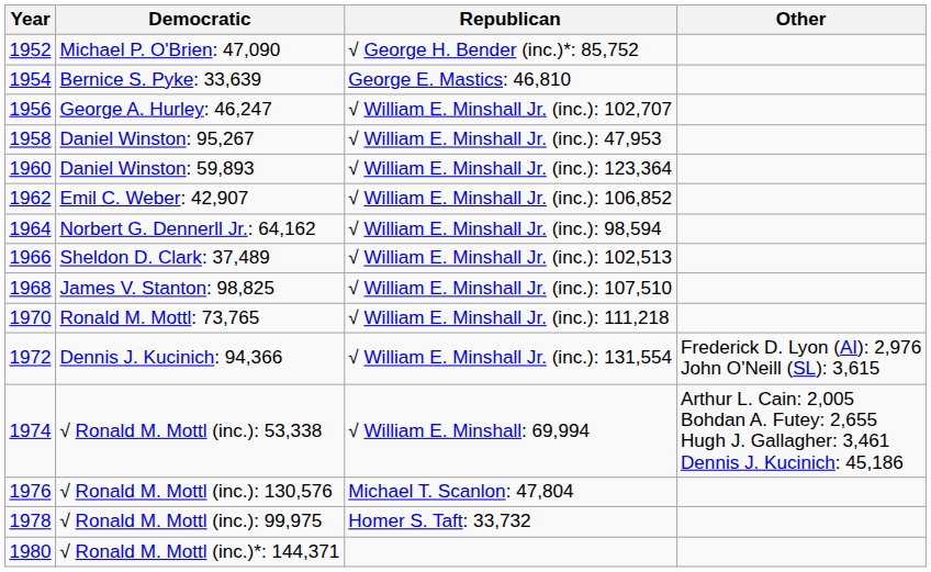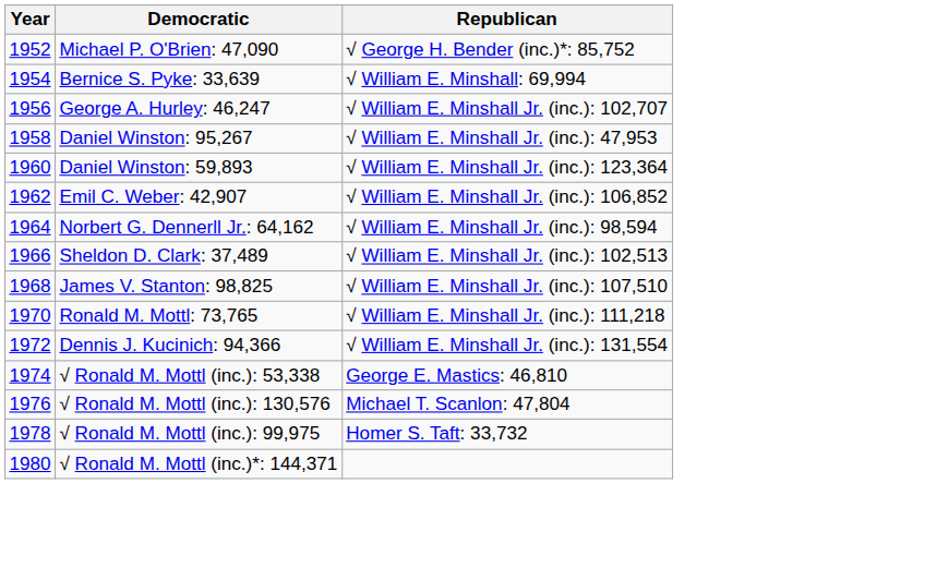 <table class=wikitable>
 <tr>
 <th>Year</th>
 <th>Democratic</th>
 <th>Republican</th>
-<th>Other</th>
 </tr>
 <tr>
 <td><a href='#'>1952</a></td>
 <td><a href='#'>Michael P. O'Brien</a>: 47,090</td>
 <td>√ <a href='#'>George H. Bender</a> (inc.)*: 85,752</td>
-<td> </td>
 </tr>
 <tr>
 <td><a href='#'>1954</a></td>
 <td><a href='#'>Bernice S. Pyke</a>: 33,639</td>
-<td><a href='#'>George E. Mastics</a>: 46,810</td>
-<td> </td>
+<td>√ <a href='#'>William E. Minshall</a>: 69,994</td>
 </tr>
 <tr>
 <td><a href='#'>1956</a></td>
 <td><a href='#'>George A. Hurley</a>: 46,247</td>
 <td>√ <a href='#'>William E. Minshall Jr.</a> (inc.): 102,707</td>
-<td> </td>
 </tr>
 <tr>
 <td><a href='#'>1958</a></td>
 <td><a href='#'>Daniel Winston</a>: 95,267</td>
 <td>√ <a href='#'>William E. Minshall Jr.</a> (inc.): 47,953</td>
-<td> </td>
 </tr>
 <tr>
 <td><a href='#'>1960</a></td>
 <td><a href='#'>Daniel Winston</a>: 59,893</td>
 <td>√ <a href='#'>William E. Minshall Jr.</a> (inc.): 123,364</td>
-<td> </td>
 </tr>
 <tr>
 <td><a href='#'>1962</a></td>
 <td><a href='#'>Emil C. Weber</a>: 42,907</td>
 <td>√ <a href='#'>William E. Minshall Jr.</a> (inc.): 106,852</td>
-<td> </td>
 </tr>
 <tr>
 <td><a href='#'>1964</a></td>
 <td><a href='#'>Norbert G. Dennerll Jr.</a>: 64,162</td>
 <td>√ <a href='#'>William E. Minshall Jr.</a> (inc.): 98,594</td>
-<td> </td>
 </tr>
 <tr>
 <td><a href='#'>1966</a></td>
 <td><a href='#'>Sheldon D. Clark</a>: 37,489</td>
 <td>√ <a href='#'>William E. Minshall Jr.</a> (inc.): 102,513</td>
-<td> </td>
 </tr>
 <tr>
 <td><a href='#'>1968</a></td>
 <td><a href='#'>James V. Stanton</a>: 98,825</td>
 <td>√ <a href='#'>William E. Minshall Jr.</a> (inc.): 107,510</td>
-<td> </td>
 </tr>
 <tr>
 <td><a href='#'>1970</a></td>
 <td><a href='#'>Ronald M. Mottl</a>: 73,765</td>
 <td>√ <a href='#'>William E. Minshall Jr.</a> (inc.): 111,218</td>
-<td> </td>
 </tr>
 <tr>
 <td><a href='#'>1972</a></td>
 <td><a href='#'>Dennis J. Kucinich</a>: 94,366</td>
 <td>√ <a href='#'>William E. Minshall Jr.</a> (inc.): 131,554</td>
-<td>Frederick D. Lyon (<a href='#'>AI</a>): 2,976<br>John O'Neill (<a href='#'>SL</a>): 3,615</td>
 </tr>
 <tr>
 <td><a href='#'>1974</a></td>
 <td>√ <a href='#'>Ronald M. Mottl</a> (inc.): 53,338</td>
-<td>√ <a href='#'>William E. Minshall</a>: 69,994</td>
-<td>Arthur L. Cain: 2,005<br>Bohdan A. Futey: 2,655<br>Hugh J. Gallagher: 3,461<br><a href='#'>Dennis J. Kucinich</a>: 45,186</td>
+<td><a href='#'>George E. Mastics</a>: 46,810</td>
 </tr>
 <tr>
 <td><a href='#'>1976</a></td>
 <td>√ <a href='#'>Ronald M. Mottl</a> (inc.): 130,576</td>
 <td><a href='#'>Michael T. Scanlon</a>: 47,804</td>
-<td> </td>
 </tr>
 <tr>
 <td><a href='#'>1978</a></td>
 <td>√ <a href='#'>Ronald M. Mottl</a> (inc.): 99,975</td>
 <td><a href='#'>Homer S. Taft</a>: 33,732</td>
-<td> </td>
 </tr>
 <tr>
 <td><a href='#'>1980</a></td>
 <td>√ <a href='#'>Ronald M. Mottl</a> (inc.)*: 144,371</td>
 <td> </td>
-<td> </td>
 </tr>
 </table>
